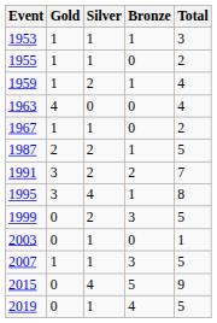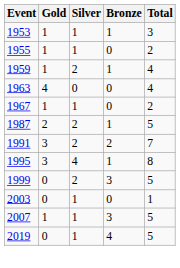 <table class="wikitable">
 <tr>
 <th>Event</th>
 <th>Gold</th>
 <th>Silver</th>
 <th>Bronze</th>
 <th>Total</th>
 </tr>
 <tr>
 <td><a href='#'>1953</a></td>
 <td>1</td>
 <td>1</td>
 <td>1</td>
 <td>3</td>
 </tr>
 <tr>
 <td><a href='#'>1955</a></td>
 <td>1</td>
 <td>1</td>
 <td>0</td>
 <td>2</td>
 </tr>
 <tr>
 <td><a href='#'>1959</a></td>
 <td>1</td>
 <td>2</td>
 <td>1</td>
 <td>4</td>
 </tr>
 <tr>
 <td><a href='#'>1963</a></td>
 <td>4</td>
 <td>0</td>
 <td>0</td>
 <td>4</td>
 </tr>
 <tr>
 <td><a href='#'>1967</a></td>
 <td>1</td>
 <td>1</td>
 <td>0</td>
 <td>2</td>
 </tr>
 <tr>
 <td><a href='#'>1987</a></td>
 <td>2</td>
 <td>2</td>
 <td>1</td>
 <td>5</td>
 </tr>
 <tr>
 <td><a href='#'>1991</a></td>
 <td>3</td>
 <td>2</td>
 <td>2</td>
 <td>7</td>
 </tr>
 <tr>
 <td><a href='#'>1995</a></td>
 <td>3</td>
 <td>4</td>
 <td>1</td>
 <td>8</td>
 </tr>
 <tr>
 <td><a href='#'>1999</a></td>
 <td>0</td>
 <td>2</td>
 <td>3</td>
 <td>5</td>
 </tr>
 <tr>
 <td><a href='#'>2003</a></td>
 <td>0</td>
 <td>1</td>
 <td>0</td>
 <td>1</td>
 </tr>
 <tr>
 <td><a href='#'>2007</a></td>
 <td>1</td>
 <td>1</td>
 <td>3</td>
 <td>5</td>
 </tr>
 <tr>
-<td><a href='#'>2015</a></td>
-<td>0</td>
-<td>4</td>
-<td>5</td>
-<td>9</td>
-</tr>
-<tr>
 <td><a href='#'>2019</a></td>
 <td>0</td>
 <td>1</td>
 <td>4</td>
 <td>5</td>
 </tr>
 </table>
